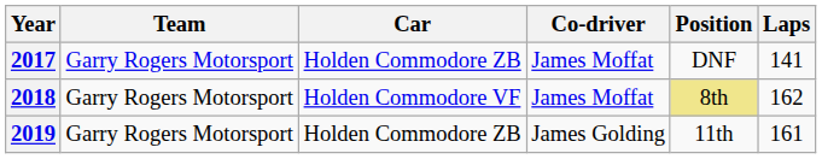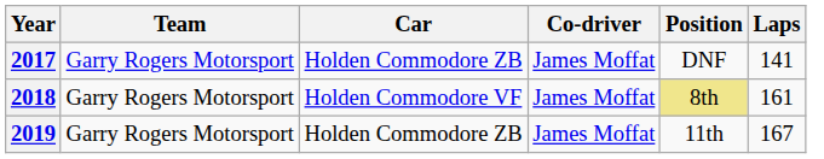 <table class="wikitable" style="font-size: 95%;">
 <tr>
 <th>Year</th>
 <th>Team</th>
 <th>Car</th>
 <th>Co-driver</th>
 <th>Position</th>
 <th>Laps</th>
 </tr>
 <tr>
 <th><a href='#'>2017</a></th>
 <td><a href='#'>Garry Rogers Motorsport</a></td>
 <td><a href='#'>Holden Commodore ZB</a></td>
 <td> <a href='#'>James Moffat</a></td>
 <td align="center">DNF</td>
 <td align="center">141</td>
 </tr>
 <tr>
 <th><a href='#'>2018</a></th>
 <td>Garry Rogers Motorsport</td>
 <td><a href='#'>Holden Commodore VF</a></td>
 <td> <a href='#'>James Moffat</a></td>
 <td align="center" style="background: khaki;">8th</td>
-<td align="center">162</td>
+<td align="center">161</td>
 </tr>
 <tr>
 <th><a href='#'>2019</a></th>
 <td>Garry Rogers Motorsport</td>
 <td>Holden Commodore ZB</td>
-<td> James Golding</td>
+<td> <a href='#'>James Moffat</a></td>
 <td align="center">11th</td>
-<td align="center">161</td>
+<td align="center">167</td>
 </tr>
 </table>
